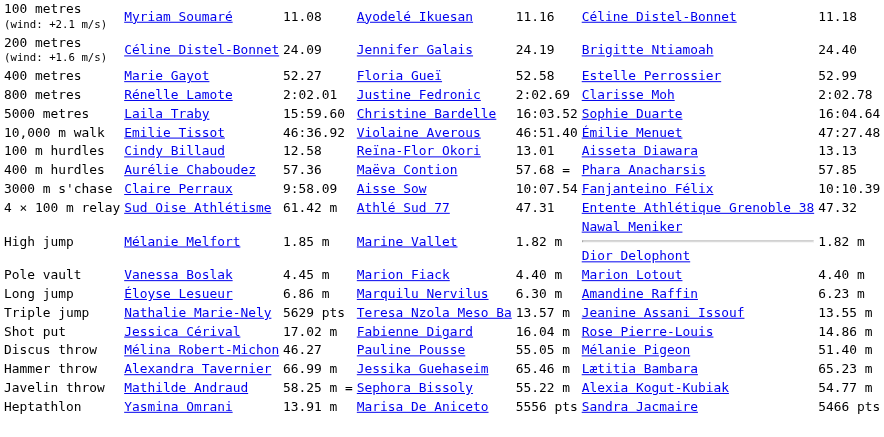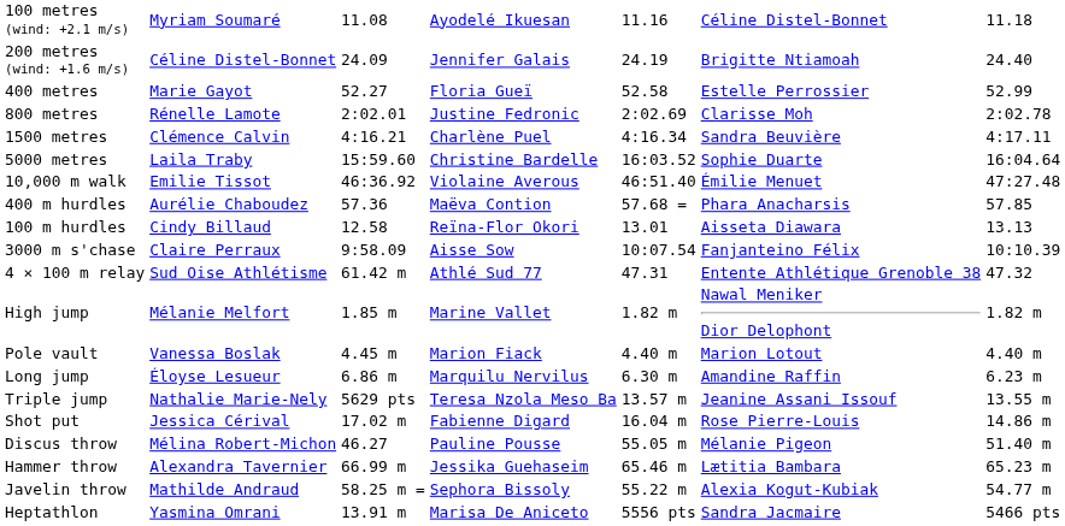 <table>
 <tr>
 <td>100 metres<br><small>(wind: +2.1 m/s)</small></td>
 <td><a href='#'>Myriam Soumaré</a></td>
 <td>11.08 </td>
 <td><a href='#'>Ayodelé Ikuesan</a></td>
 <td>11.16 </td>
 <td><a href='#'>Céline Distel-Bonnet</a></td>
 <td>11.18 </td>
 </tr>
 <tr>
 <td>200 metres<br><small>(wind: +1.6 m/s)</small></td>
 <td><a href='#'>Céline Distel-Bonnet</a></td>
 <td>24.09</td>
 <td><a href='#'>Jennifer Galais</a></td>
 <td>24.19</td>
 <td><a href='#'>Brigitte Ntiamoah</a></td>
 <td>24.40</td>
 </tr>
 <tr>
 <td>400 metres</td>
 <td><a href='#'>Marie Gayot</a></td>
 <td>52.27</td>
 <td><a href='#'>Floria Gueï</a></td>
 <td>52.58</td>
 <td><a href='#'>Estelle Perrossier</a></td>
 <td>52.99</td>
 </tr>
 <tr>
 <td>800 metres</td>
 <td><a href='#'>Rénelle Lamote</a></td>
 <td>2:02.01</td>
 <td><a href='#'>Justine Fedronic</a></td>
 <td>2:02.69</td>
 <td><a href='#'>Clarisse Moh</a></td>
 <td>2:02.78</td>
 </tr>
 <tr>
+<td>1500 metres</td>
+<td><a href='#'>Clémence Calvin</a></td>
+<td>4:16.21 </td>
+<td><a href='#'>Charlène Puel</a></td>
+<td>4:16.34 </td>
+<td><a href='#'>Sandra Beuvière</a></td>
+<td>4:17.11</td>
+</tr>
+<tr>
 <td>5000 metres</td>
 <td><a href='#'>Laila Traby</a></td>
 <td>15:59.60</td>
 <td><a href='#'>Christine Bardelle</a></td>
 <td>16:03.52</td>
 <td><a href='#'>Sophie Duarte</a></td>
 <td>16:04.64</td>
 </tr>
 <tr>
 <td>10,000 m walk</td>
 <td><a href='#'>Emilie Tissot</a></td>
 <td>46:36.92 </td>
 <td><a href='#'>Violaine Averous</a></td>
 <td>46:51.40 </td>
 <td><a href='#'>Émilie Menuet</a></td>
 <td>47:27.48 </td>
 </tr>
 <tr>
+<td>400 m hurdles</td>
+<td><a href='#'>Aurélie Chaboudez</a></td>
+<td>57.36</td>
+<td><a href='#'>Maëva Contion</a></td>
+<td>57.68 =</td>
+<td><a href='#'>Phara Anacharsis</a></td>
+<td>57.85</td>
+</tr>
+<tr>
 <td>100 m hurdles</td>
 <td><a href='#'>Cindy Billaud</a></td>
 <td>12.58</td>
 <td><a href='#'>Reïna-Flor Okori</a></td>
 <td>13.01</td>
 <td><a href='#'>Aisseta Diawara</a></td>
 <td>13.13</td>
-</tr>
-<tr>
-<td>400 m hurdles</td>
-<td><a href='#'>Aurélie Chaboudez</a></td>
-<td>57.36</td>
-<td><a href='#'>Maëva Contion</a></td>
-<td>57.68 =</td>
-<td><a href='#'>Phara Anacharsis</a></td>
-<td>57.85</td>
 </tr>
 <tr>
 <td>3000 m s'chase</td>
 <td><a href='#'>Claire Perraux</a></td>
 <td>9:58.09</td>
 <td><a href='#'>Aisse Sow</a></td>
 <td>10:07.54 </td>
 <td><a href='#'>Fanjanteino Félix</a></td>
 <td>10:10.39</td>
 </tr>
 <tr>
 <td>4 × 100 m relay</td>
 <td><a href='#'>Sud Oise Athlétisme</a></td>
 <td>61.42 m</td>
 <td><a href='#'>Athlé Sud 77</a></td>
 <td>47.31</td>
 <td><a href='#'>Entente Athlétique Grenoble 38</a></td>
 <td>47.32</td>
 </tr>
 <tr>
 <td>High jump</td>
 <td><a href='#'>Mélanie Melfort</a></td>
 <td>1.85 m</td>
 <td><a href='#'>Marine Vallet</a></td>
 <td>1.82 m</td>
 <td><a href='#'>Nawal Meniker</a><hr><a href='#'>Dior Delophont</a></td>
 <td>1.82 m</td>
 </tr>
 <tr>
 <td>Pole vault</td>
 <td><a href='#'>Vanessa Boslak</a></td>
 <td>4.45 m</td>
 <td><a href='#'>Marion Fiack</a></td>
 <td>4.40 m</td>
 <td><a href='#'>Marion Lotout</a></td>
 <td>4.40 m</td>
 </tr>
 <tr>
 <td>Long jump</td>
 <td><a href='#'>Éloyse Lesueur</a></td>
 <td>6.86 m </td>
 <td><a href='#'>Marquilu Nervilus</a></td>
 <td>6.30 m</td>
 <td><a href='#'>Amandine Raffin</a></td>
 <td>6.23 m</td>
 </tr>
 <tr>
 <td>Triple jump</td>
 <td><a href='#'>Nathalie Marie-Nely</a></td>
 <td>5629 pts</td>
 <td><a href='#'>Teresa Nzola Meso Ba</a></td>
 <td>13.57 m</td>
 <td><a href='#'>Jeanine Assani Issouf</a></td>
 <td>13.55 m</td>
 </tr>
 <tr>
 <td>Shot put</td>
 <td><a href='#'>Jessica Cérival</a></td>
 <td>17.02 m</td>
 <td><a href='#'>Fabienne Digard</a></td>
 <td>16.04 m</td>
 <td><a href='#'>Rose Pierre-Louis</a></td>
 <td>14.86 m</td>
 </tr>
 <tr>
 <td>Discus throw</td>
 <td><a href='#'>Mélina Robert-Michon</a></td>
 <td>46.27</td>
 <td><a href='#'>Pauline Pousse</a></td>
 <td>55.05 m</td>
 <td><a href='#'>Mélanie Pigeon</a></td>
 <td>51.40 m</td>
 </tr>
 <tr>
 <td>Hammer throw</td>
 <td><a href='#'>Alexandra Tavernier</a></td>
 <td>66.99 m</td>
 <td><a href='#'>Jessika Guehaseim</a></td>
 <td>65.46 m</td>
 <td><a href='#'>Lætitia Bambara</a></td>
 <td>65.23 m</td>
 </tr>
 <tr>
 <td>Javelin throw</td>
 <td><a href='#'>Mathilde Andraud</a></td>
 <td>58.25 m =</td>
 <td><a href='#'>Sephora Bissoly</a></td>
 <td>55.22 m</td>
 <td><a href='#'>Alexia Kogut-Kubiak</a></td>
 <td>54.77 m</td>
 </tr>
 <tr>
 <td>Heptathlon</td>
 <td><a href='#'>Yasmina Omrani</a></td>
 <td>13.91 m</td>
 <td><a href='#'>Marisa De Aniceto</a></td>
 <td>5556 pts</td>
 <td><a href='#'>Sandra Jacmaire</a></td>
 <td>5466 pts</td>
 </tr>
 </table>
